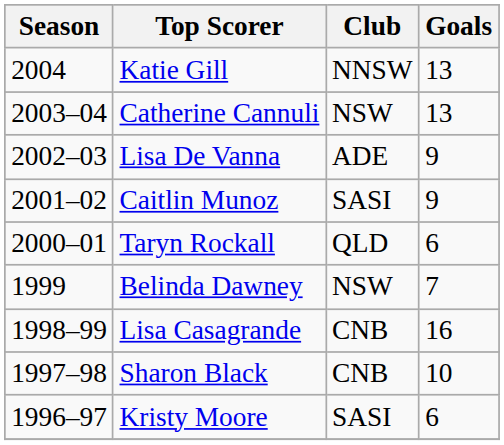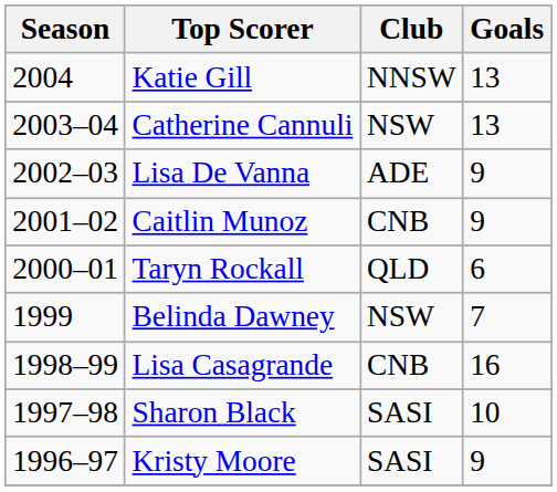 <table class="wikitable">
 <tr>
 <th>Season</th>
 <th>Top Scorer</th>
 <th>Club</th>
 <th>Goals</th>
 </tr>
 <tr>
 <td>2004</td>
 <td><a href='#'>Katie Gill</a></td>
 <td>NNSW</td>
 <td>13</td>
 </tr>
 <tr>
 <td>2003–04</td>
 <td><a href='#'>Catherine Cannuli</a></td>
 <td>NSW</td>
 <td>13</td>
 </tr>
 <tr>
 <td>2002–03</td>
 <td><a href='#'>Lisa De Vanna</a></td>
 <td>ADE</td>
 <td>9</td>
 </tr>
 <tr>
 <td>2001–02</td>
 <td><a href='#'>Caitlin Munoz</a></td>
-<td>SASI</td>
+<td>CNB</td>
 <td>9</td>
 </tr>
 <tr>
 <td>2000–01</td>
 <td><a href='#'>Taryn Rockall</a></td>
 <td>QLD</td>
 <td>6</td>
 </tr>
 <tr>
 <td>1999</td>
 <td><a href='#'>Belinda Dawney</a></td>
 <td>NSW</td>
 <td>7</td>
 </tr>
 <tr>
 <td>1998–99</td>
 <td><a href='#'>Lisa Casagrande</a></td>
 <td>CNB</td>
 <td>16</td>
 </tr>
 <tr>
 <td>1997–98</td>
 <td><a href='#'>Sharon Black</a></td>
-<td>CNB</td>
+<td>SASI</td>
 <td>10</td>
 </tr>
 <tr>
 <td>1996–97</td>
 <td><a href='#'>Kristy Moore</a></td>
 <td>SASI</td>
-<td>6</td>
+<td>9</td>
 </tr>
 <tr>
 </tr>
 </table>
